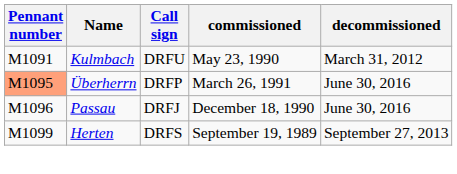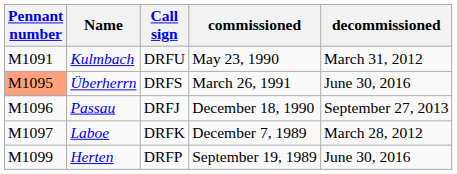 <table class="wikitable">
 <tr>
 <th><a href='#'>Pennant<br>number</a></th>
 <th>Name</th>
 <th><a href='#'>Call<br>sign</a></th>
 <th>commissioned</th>
 <th>decommissioned</th>
 </tr>
 <tr>
 <td>M1091</td>
 <td><em><a href='#'>Kulmbach </a></em></td>
 <td>DRFU</td>
 <td>May 23, 1990</td>
 <td>March 31, 2012</td>
 </tr>
 <tr>
 <td style="background: lightsalmon;">M1095</td>
 <td><em><a href='#'>Überherrn</a></em></td>
-<td>DRFP</td>
+<td>DRFS</td>
 <td>March 26, 1991</td>
 <td>June 30, 2016</td>
 </tr>
 <tr>
 <td>M1096</td>
 <td><em><a href='#'>Passau</a></em></td>
 <td>DRFJ</td>
 <td>December 18, 1990</td>
-<td>June 30, 2016</td>
+<td>September 27, 2013</td>
+</tr>
+<tr>
+<td>M1097</td>
+<td><em><a href='#'>Laboe</a></em></td>
+<td>DRFK</td>
+<td>December 7, 1989</td>
+<td>March 28, 2012</td>
 </tr>
 <tr>
 <td>M1099</td>
 <td><em><a href='#'>Herten</a></em></td>
-<td>DRFS</td>
+<td>DRFP</td>
 <td>September 19, 1989</td>
-<td>September 27, 2013</td>
+<td>June 30, 2016</td>
 </tr>
 </table>
